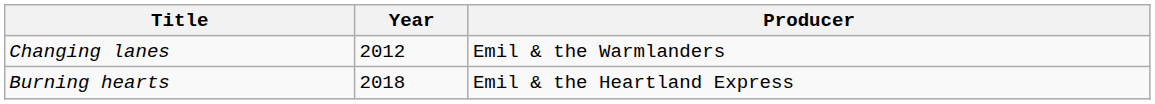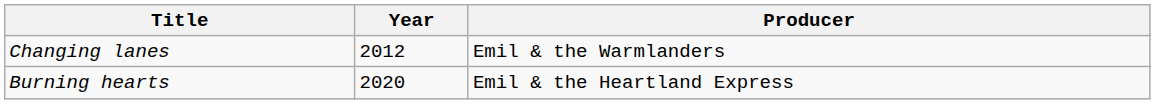 <table class="wikitable" style="width:60em">
 <tr>
 <th>Title</th>
 <th>Year</th>
 <th>Producer</th>
 </tr>
 <tr>
 <td><em>Changing lanes</em></td>
 <td>2012</td>
 <td>Emil & the Warmlanders</td>
 </tr>
 <tr>
 <td><em>Burning hearts</em></td>
-<td>2018</td>
+<td>2020</td>
 <td>Emil & the Heartland Express</td>
 </tr>
 </table>
